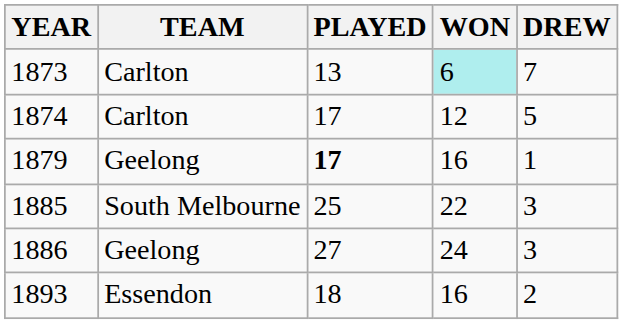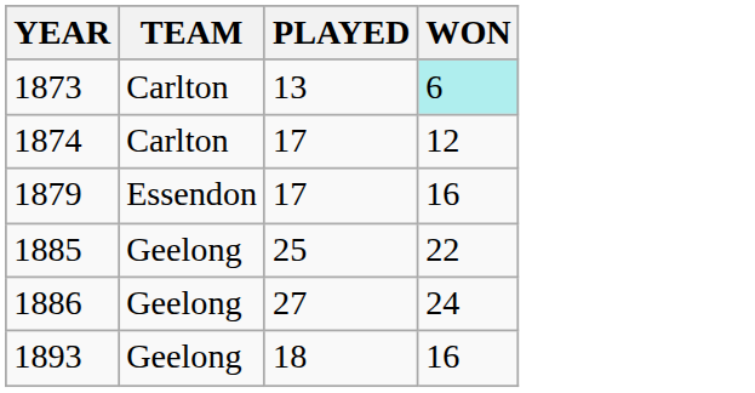 <table class="wikitable">
 <tr>
 <th>YEAR</th>
 <th>TEAM</th>
 <th>PLAYED</th>
 <th>WON</th>
-<th>DREW</th>
 </tr>
 <tr>
 <td>1873</td>
 <td>Carlton</td>
 <td>13</td>
 <td style="background: paleturquoise;">6</td>
-<td>7</td>
 </tr>
 <tr>
 <td>1874</td>
 <td>Carlton</td>
 <td>17</td>
 <td>12</td>
-<td>5</td>
 </tr>
 <tr>
 <td>1879</td>
-<td>Geelong</td>
-<td><strong>17</strong></td>
+<td>Essendon</td>
+<td>17</td>
 <td>16</td>
-<td>1</td>
 </tr>
 <tr>
 <td>1885</td>
-<td>South Melbourne</td>
+<td>Geelong</td>
 <td>25</td>
 <td>22</td>
-<td>3</td>
 </tr>
 <tr>
 <td>1886</td>
 <td>Geelong</td>
 <td>27</td>
 <td>24</td>
-<td>3</td>
 </tr>
 <tr>
 <td>1893</td>
-<td>Essendon</td>
+<td>Geelong</td>
 <td>18</td>
 <td>16</td>
-<td>2</td>
 </tr>
 </table>
